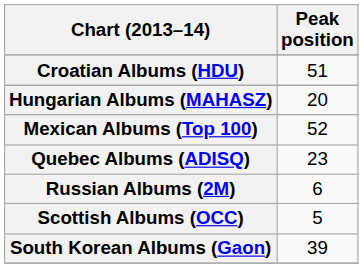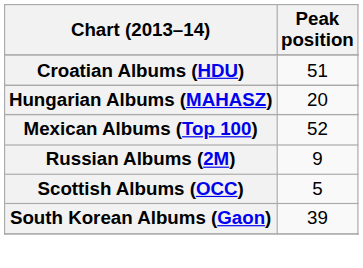 <table class="wikitable sortable plainrowheaders" style="text-align:center;">
 <tr>
 <th scope="col">Chart (2013–14)</th>
 <th scope="col">Peak<br>position</th>
 </tr>
 <tr>
 </tr>
 <tr>
 </tr>
 <tr>
 </tr>
 <tr>
 </tr>
 <tr>
 </tr>
 <tr>
 <th scope="row">Croatian Albums (<a href='#'>HDU</a>)</th>
 <td>51</td>
 </tr>
 <tr>
 </tr>
 <tr>
 </tr>
 <tr>
 </tr>
 <tr>
 </tr>
 <tr>
 </tr>
 <tr>
 </tr>
 <tr>
 <th scope="row">Hungarian Albums (<a href='#'>MAHASZ</a>)</th>
 <td>20</td>
 </tr>
 <tr>
 </tr>
 <tr>
 </tr>
 <tr>
 <th scope="row">Mexican Albums (<a href='#'>Top 100</a>)</th>
 <td>52</td>
 </tr>
 <tr>
-<th scope="row">Quebec Albums (<a href='#'>ADISQ</a>)</th>
-<td>23</td>
-</tr>
-<tr>
 <th scope="row">Russian Albums (<a href='#'>2M</a>)</th>
-<td>6</td>
+<td>9</td>
 </tr>
 <tr>
 <th scope="row">Scottish Albums (<a href='#'>OCC</a>)</th>
 <td>5</td>
 </tr>
 <tr>
 <th scope="row">South Korean Albums (<a href='#'>Gaon</a>)</th>
 <td>39</td>
 </tr>
 <tr>
 </tr>
 <tr>
 </tr>
 <tr>
 </tr>
 <tr>
 </tr>
 <tr>
 </tr>
 <tr>
 </tr>
 </table>
